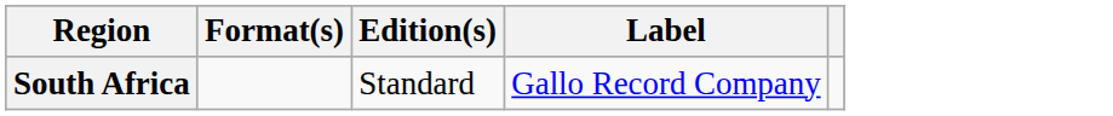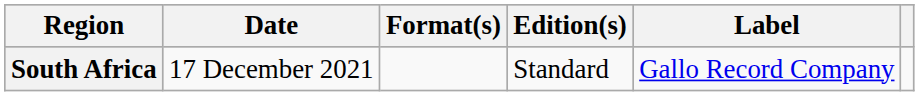 <table class="wikitable plainrowheaders">
 <tr>
 <th scope="col">Region</th>
+<th scope="col">Date</th>
 <th scope="col">Format(s)</th>
 <th scope="col">Edition(s)</th>
 <th scope="col">Label</th>
 <th scope="col"></th>
 </tr>
 <tr>
 <th scope="row">South Africa</th>
+<td>17 December 2021</td>
 <td></td>
 <td>Standard</td>
 <td><a href='#'>Gallo Record Company</a></td>
 <td></td>
 </tr>
 </table>
